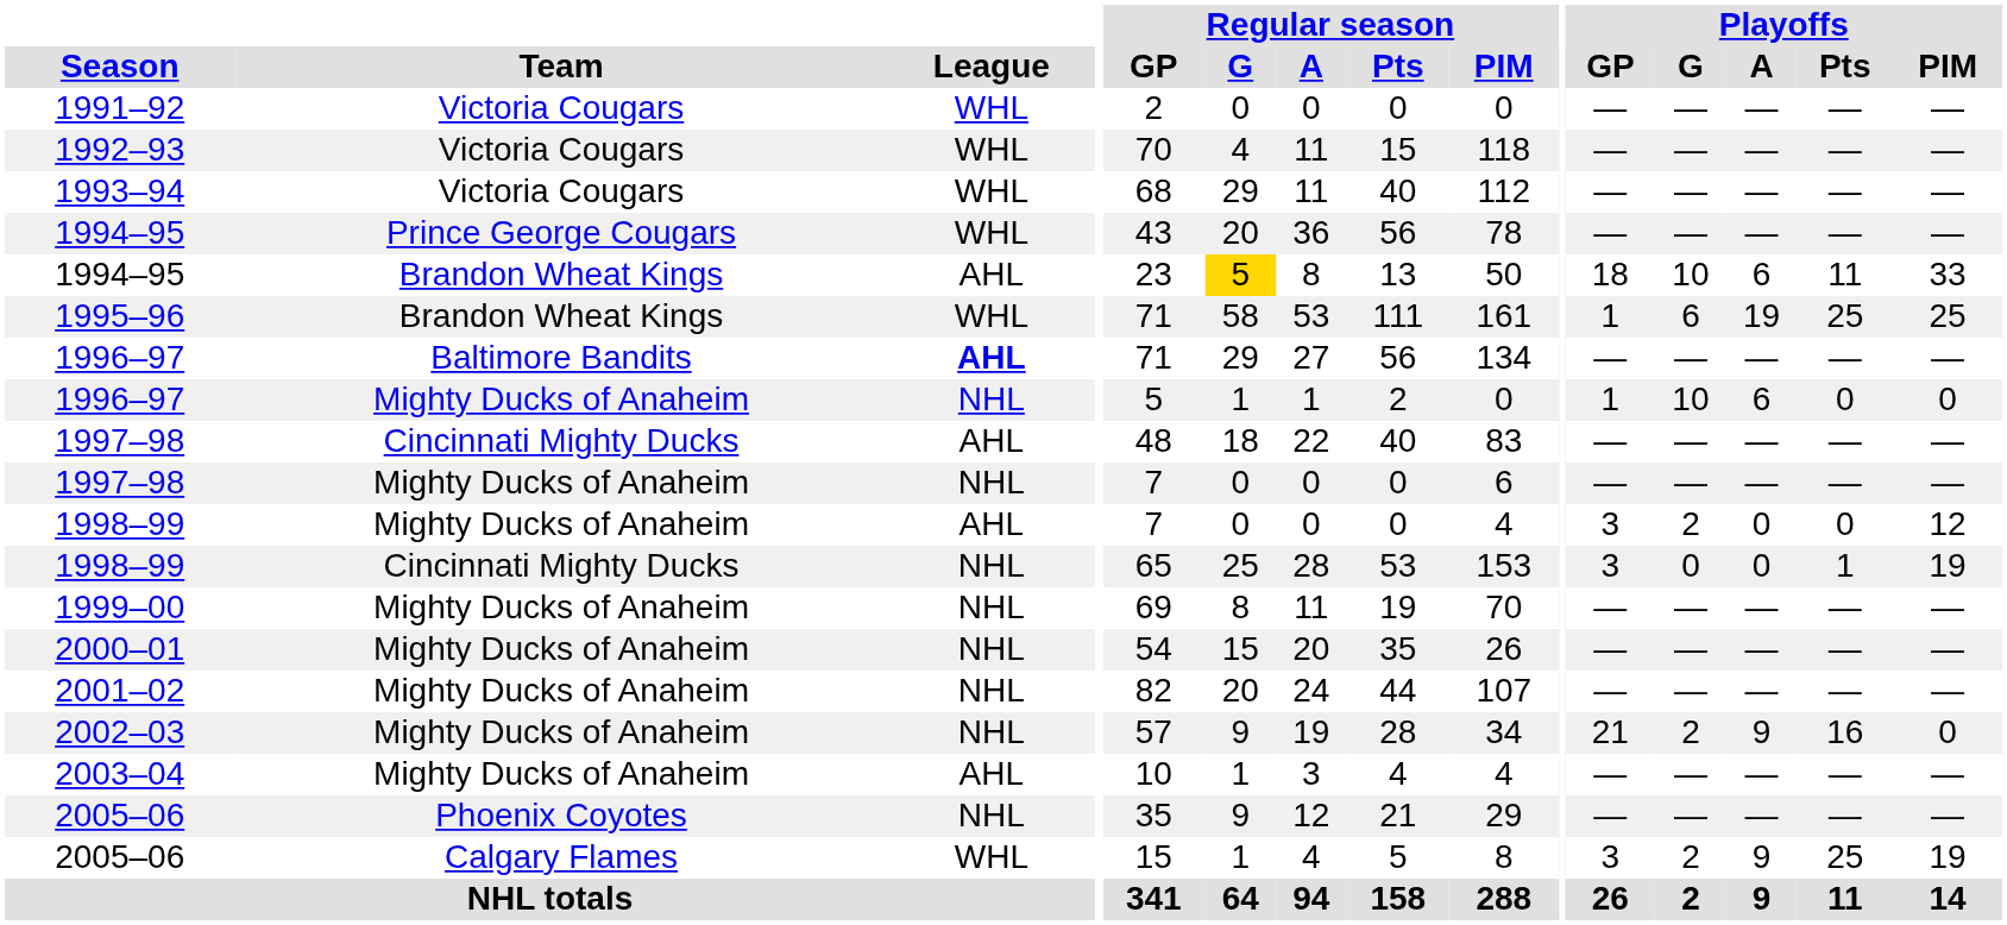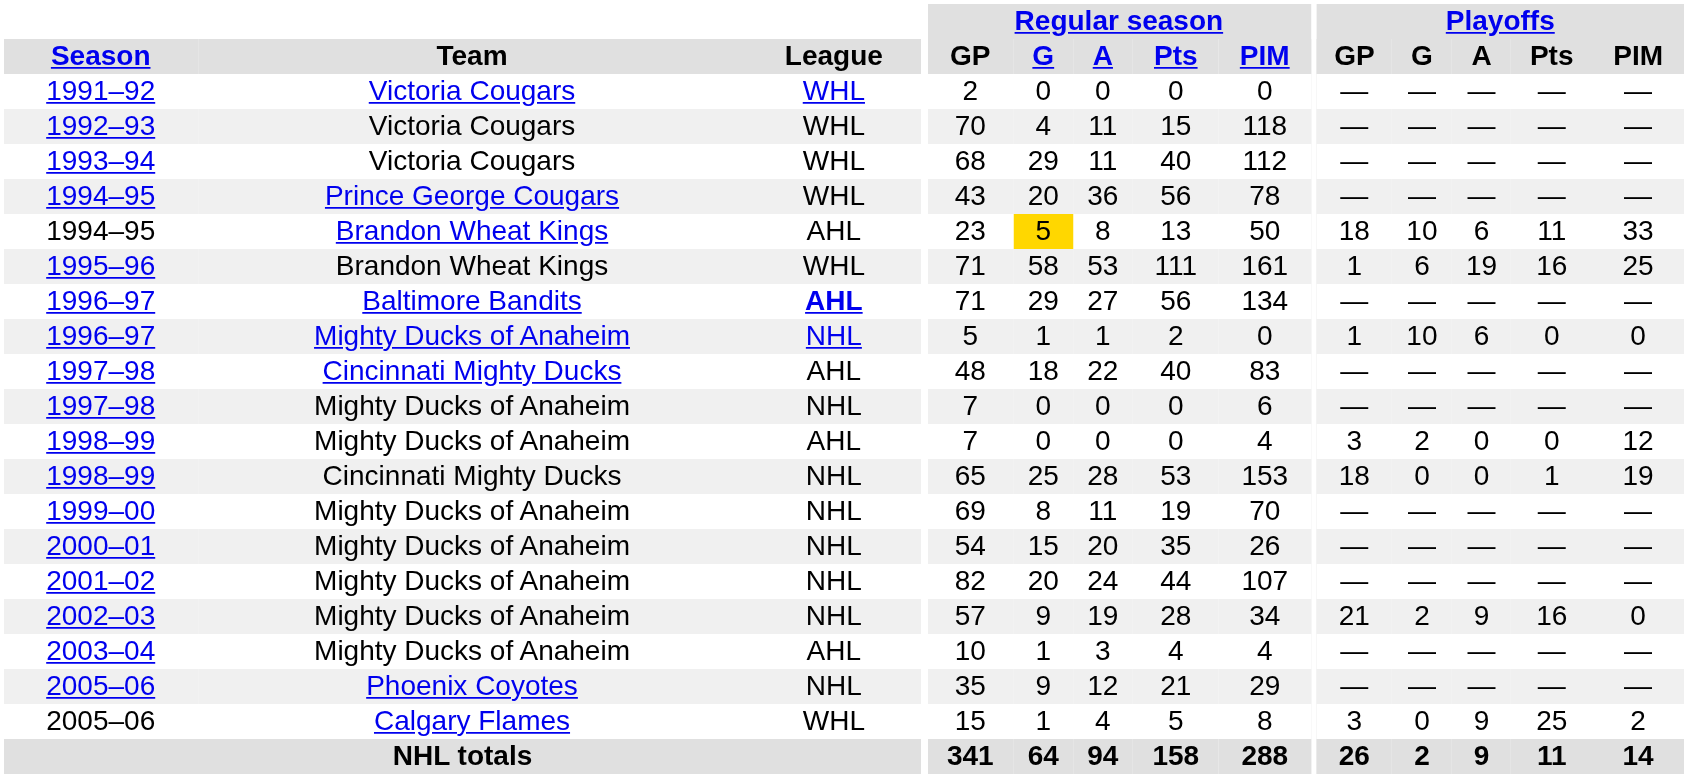 <table border="0" cellpadding="1" cellspacing="0" style="text-align:center; width:60em">
 <tr bgcolor="#e0e0e0">
 <th colspan="3"  bgcolor="#ffffff"></th>
 <th rowspan="99" bgcolor="#ffffff"></th>
 <th colspan="5"><a href='#'>Regular season</a></th>
 <th rowspan="99" bgcolor="#ffffff"></th>
 <th colspan="5"><a href='#'>Playoffs</a></th>
 </tr>
 <tr bgcolor="#e0e0e0">
 <th><a href='#'>Season</a></th>
 <th>Team</th>
 <th>League</th>
 <th>GP</th>
 <th><a href='#'>G</a></th>
 <th><a href='#'>A</a></th>
 <th><a href='#'>Pts</a></th>
 <th><a href='#'>PIM</a></th>
 <th>GP</th>
 <th>G</th>
 <th>A</th>
 <th>Pts</th>
 <th>PIM</th>
 </tr>
 <tr ALIGN="center">
 <td><a href='#'>1991–92</a></td>
 <td><a href='#'>Victoria Cougars</a></td>
 <td><a href='#'>WHL</a></td>
 <td>2</td>
 <td>0</td>
 <td>0</td>
 <td>0</td>
 <td>0</td>
 <td>—</td>
 <td>—</td>
 <td>—</td>
 <td>—</td>
 <td>—</td>
 </tr>
 <tr ALIGN="center" bgcolor="#f0f0f0">
 <td><a href='#'>1992–93</a></td>
 <td>Victoria Cougars</td>
 <td>WHL</td>
 <td>70</td>
 <td>4</td>
 <td>11</td>
 <td>15</td>
 <td>118</td>
 <td>—</td>
 <td>—</td>
 <td>—</td>
 <td>—</td>
 <td>—</td>
 </tr>
 <tr ALIGN="center">
 <td><a href='#'>1993–94</a></td>
 <td>Victoria Cougars</td>
 <td>WHL</td>
 <td>68</td>
 <td>29</td>
 <td>11</td>
 <td>40</td>
 <td>112</td>
 <td>—</td>
 <td>—</td>
 <td>—</td>
 <td>—</td>
 <td>—</td>
 </tr>
 <tr ALIGN="center" bgcolor="#f0f0f0">
 <td><a href='#'>1994–95</a></td>
 <td><a href='#'>Prince George Cougars</a></td>
 <td>WHL</td>
 <td>43</td>
 <td>20</td>
 <td>36</td>
 <td>56</td>
 <td>78</td>
 <td>—</td>
 <td>—</td>
 <td>—</td>
 <td>—</td>
 <td>—</td>
 </tr>
 <tr ALIGN="center">
 <td>1994–95</td>
 <td><a href='#'>Brandon Wheat Kings</a></td>
 <td>AHL</td>
 <td>23</td>
 <td style="background: gold;">5</td>
 <td>8</td>
 <td>13</td>
 <td>50</td>
 <td>18</td>
 <td>10</td>
 <td>6</td>
 <td>11</td>
 <td>33</td>
 </tr>
 <tr ALIGN="center" bgcolor="#f0f0f0">
 <td><a href='#'>1995–96</a></td>
 <td>Brandon Wheat Kings</td>
 <td>WHL</td>
 <td>71</td>
 <td>58</td>
 <td>53</td>
 <td>111</td>
 <td>161</td>
 <td>1</td>
 <td>6</td>
 <td>19</td>
-<td>25</td>
+<td>16</td>
 <td>25</td>
 </tr>
 <tr ALIGN="center">
 <td><a href='#'>1996–97</a></td>
 <td><a href='#'>Baltimore Bandits</a></td>
 <td><strong><a href='#'>AHL</a></strong></td>
 <td>71</td>
 <td>29</td>
 <td>27</td>
 <td>56</td>
 <td>134</td>
 <td>—</td>
 <td>—</td>
 <td>—</td>
 <td>—</td>
 <td>—</td>
 </tr>
 <tr ALIGN="center" bgcolor="#f0f0f0">
 <td><a href='#'>1996–97</a></td>
 <td><a href='#'>Mighty Ducks of Anaheim</a></td>
 <td><a href='#'>NHL</a></td>
 <td>5</td>
 <td>1</td>
 <td>1</td>
 <td>2</td>
 <td>0</td>
 <td>1</td>
 <td>10</td>
 <td>6</td>
 <td>0</td>
 <td>0</td>
 </tr>
 <tr ALIGN="center">
 <td><a href='#'>1997–98</a></td>
 <td><a href='#'>Cincinnati Mighty Ducks</a></td>
 <td>AHL</td>
 <td>48</td>
 <td>18</td>
 <td>22</td>
 <td>40</td>
 <td>83</td>
 <td>—</td>
 <td>—</td>
 <td>—</td>
 <td>—</td>
 <td>—</td>
 </tr>
 <tr ALIGN="center" bgcolor="#f0f0f0">
 <td><a href='#'>1997–98</a></td>
 <td>Mighty Ducks of Anaheim</td>
 <td>NHL</td>
 <td>7</td>
 <td>0</td>
 <td>0</td>
 <td>0</td>
 <td>6</td>
 <td>—</td>
 <td>—</td>
 <td>—</td>
 <td>—</td>
 <td>—</td>
 </tr>
 <tr ALIGN="center">
 <td><a href='#'>1998–99</a></td>
 <td>Mighty Ducks of Anaheim</td>
 <td>AHL</td>
 <td>7</td>
 <td>0</td>
 <td>0</td>
 <td>0</td>
 <td>4</td>
 <td>3</td>
 <td>2</td>
 <td>0</td>
 <td>0</td>
 <td>12</td>
 </tr>
 <tr ALIGN="center" bgcolor="#f0f0f0">
 <td><a href='#'>1998–99</a></td>
 <td>Cincinnati Mighty Ducks</td>
 <td>NHL</td>
 <td>65</td>
 <td>25</td>
 <td>28</td>
 <td>53</td>
 <td>153</td>
-<td>3</td>
+<td>18</td>
 <td>0</td>
 <td>0</td>
 <td>1</td>
 <td>19</td>
 </tr>
 <tr ALIGN="center">
 <td><a href='#'>1999–00</a></td>
 <td>Mighty Ducks of Anaheim</td>
 <td>NHL</td>
 <td>69</td>
 <td>8</td>
 <td>11</td>
 <td>19</td>
 <td>70</td>
 <td>—</td>
 <td>—</td>
 <td>—</td>
 <td>—</td>
 <td>—</td>
 </tr>
 <tr ALIGN="center" bgcolor="#f0f0f0">
 <td><a href='#'>2000–01</a></td>
 <td>Mighty Ducks of Anaheim</td>
 <td>NHL</td>
 <td>54</td>
 <td>15</td>
 <td>20</td>
 <td>35</td>
 <td>26</td>
 <td>—</td>
 <td>—</td>
 <td>—</td>
 <td>—</td>
 <td>—</td>
 </tr>
 <tr ALIGN="center">
 <td><a href='#'>2001–02</a></td>
 <td>Mighty Ducks of Anaheim</td>
 <td>NHL</td>
 <td>82</td>
 <td>20</td>
 <td>24</td>
 <td>44</td>
 <td>107</td>
 <td>—</td>
 <td>—</td>
 <td>—</td>
 <td>—</td>
 <td>—</td>
 </tr>
 <tr ALIGN="center" bgcolor="#f0f0f0">
 <td><a href='#'>2002–03</a></td>
 <td>Mighty Ducks of Anaheim</td>
 <td>NHL</td>
 <td>57</td>
 <td>9</td>
 <td>19</td>
 <td>28</td>
 <td>34</td>
 <td>21</td>
 <td>2</td>
 <td>9</td>
 <td>16</td>
 <td>0</td>
 </tr>
 <tr ALIGN="center">
 <td><a href='#'>2003–04</a></td>
 <td>Mighty Ducks of Anaheim</td>
 <td>AHL</td>
 <td>10</td>
 <td>1</td>
 <td>3</td>
 <td>4</td>
 <td>4</td>
 <td>—</td>
 <td>—</td>
 <td>—</td>
 <td>—</td>
 <td>—</td>
 </tr>
 <tr ALIGN="center" bgcolor="#f0f0f0">
 <td><a href='#'>2005–06</a></td>
 <td><a href='#'>Phoenix Coyotes</a></td>
 <td>NHL</td>
 <td>35</td>
 <td>9</td>
 <td>12</td>
 <td>21</td>
 <td>29</td>
 <td>—</td>
 <td>—</td>
 <td>—</td>
 <td>—</td>
 <td>—</td>
 </tr>
 <tr ALIGN="center">
 <td>2005–06</td>
 <td><a href='#'>Calgary Flames</a></td>
 <td>WHL</td>
 <td>15</td>
 <td>1</td>
 <td>4</td>
 <td>5</td>
 <td>8</td>
 <td>3</td>
-<td>2</td>
+<td>0</td>
 <td>9</td>
 <td>25</td>
-<td>19</td>
+<td>2</td>
 </tr>
 <tr bgcolor="#e0e0e0">
 <th colspan="3">NHL totals</th>
 <th>341</th>
 <th>64</th>
 <th>94</th>
 <th>158</th>
 <th>288</th>
 <th>26</th>
 <th>2</th>
 <th>9</th>
 <th>11</th>
 <th>14</th>
 </tr>
 </table>
